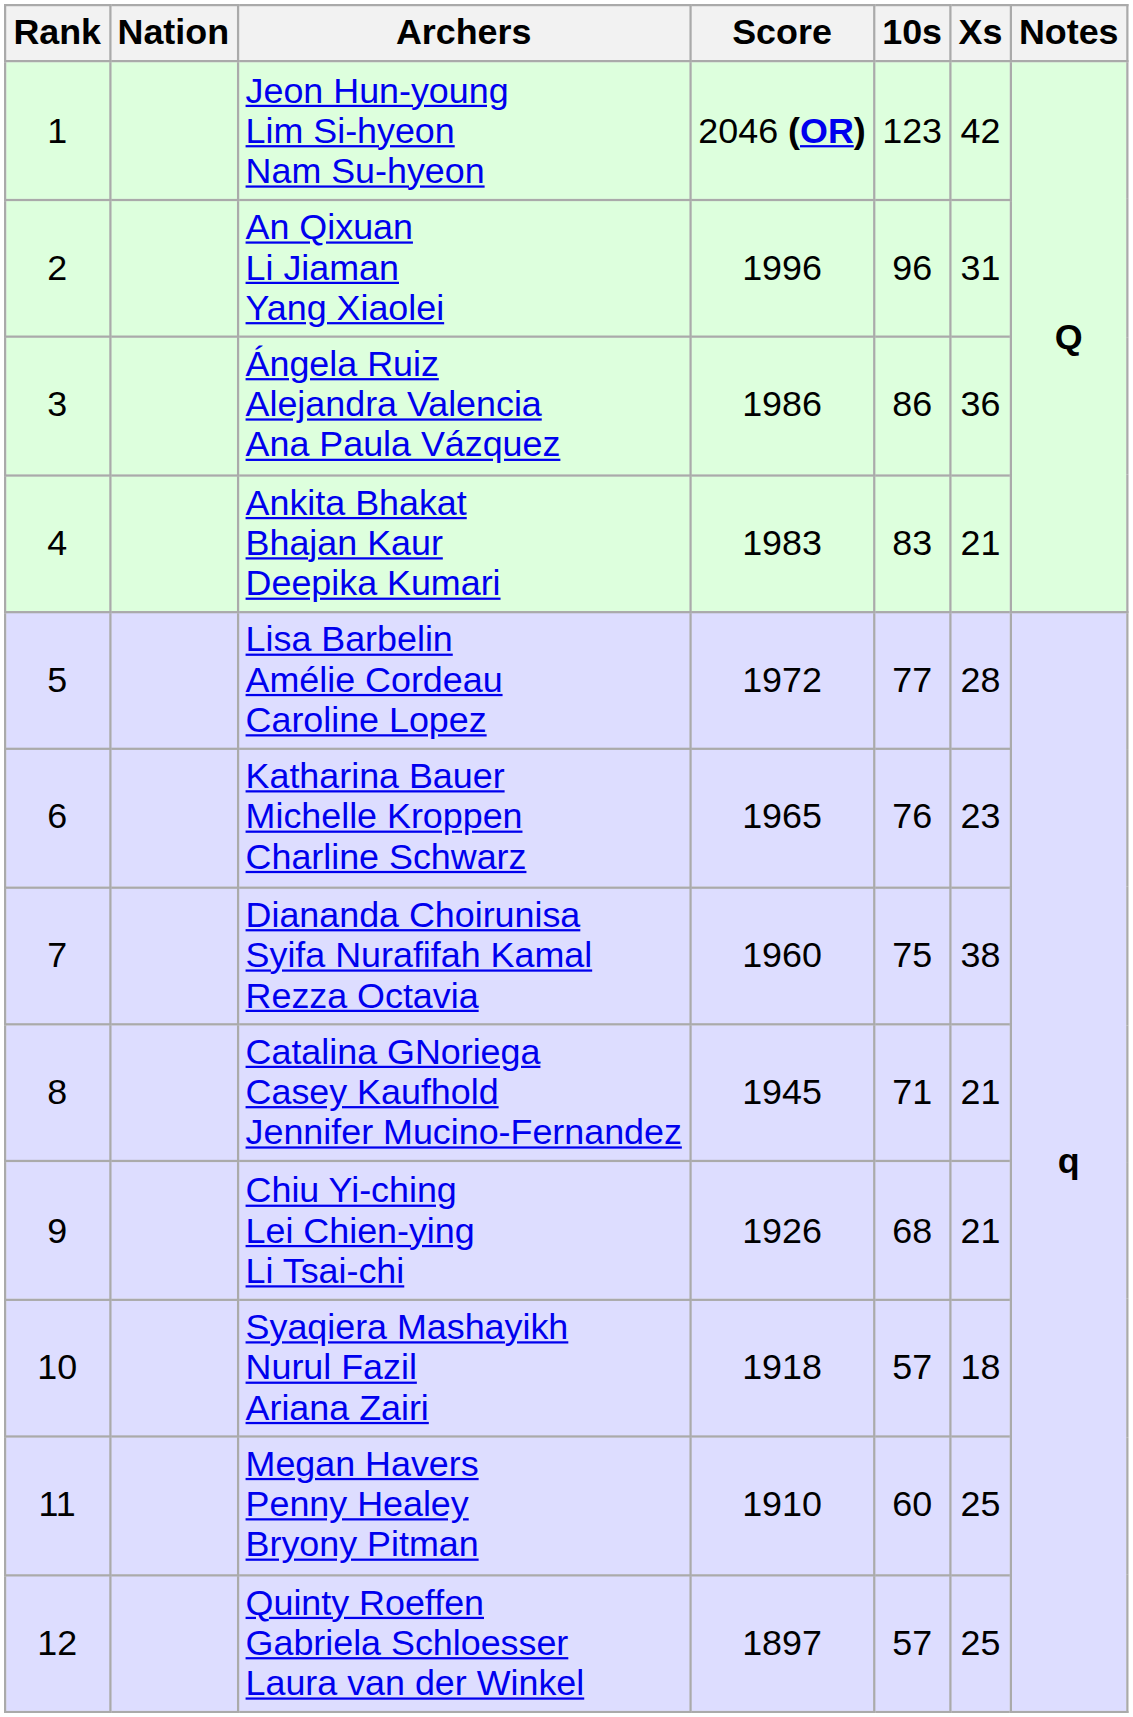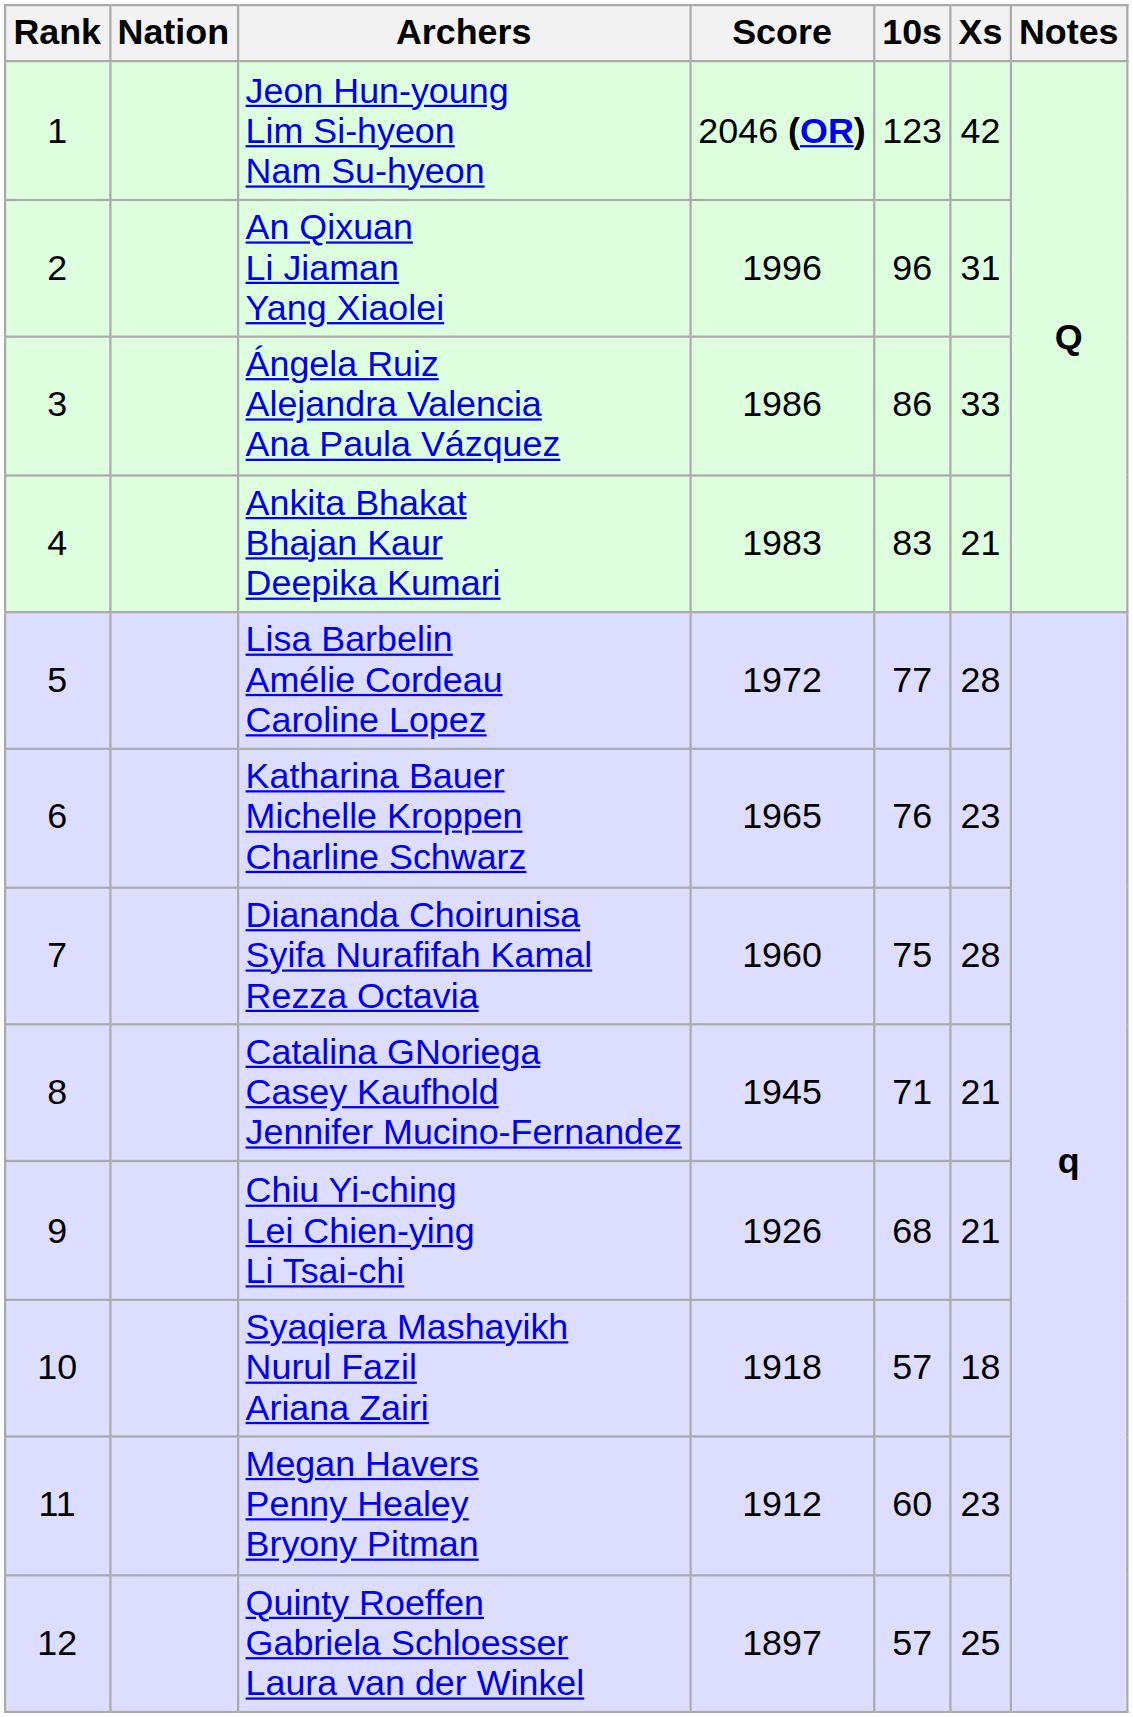 <table class="wikitable sortable" style="text-align:center">
 <tr>
 <th>Rank</th>
 <th>Nation</th>
 <th>Archers</th>
 <th>Score</th>
 <th>10s</th>
 <th>Xs</th>
 <th>Notes</th>
 </tr>
 <tr bgcolor="ddffdd">
 <td>1</td>
 <td align="left"></td>
 <td align="left"><a href='#'>Jeon Hun-young</a><br><a href='#'>Lim Si-hyeon</a><br><a href='#'>Nam Su-hyeon</a></td>
 <td>2046 <strong>(<a href='#'>OR</a>)</strong></td>
 <td>123</td>
 <td>42</td>
 <td rowspan="4"><strong>Q</strong></td>
 </tr>
 <tr bgcolor="ddffdd">
 <td>2</td>
 <td align="left"></td>
 <td align="left"><a href='#'>An Qixuan</a><br><a href='#'>Li Jiaman</a><br><a href='#'>Yang Xiaolei</a></td>
 <td>1996</td>
 <td>96</td>
 <td>31</td>
 </tr>
 <tr bgcolor="ddffdd">
 <td>3</td>
 <td align="left"></td>
 <td align="left"><a href='#'>Ángela Ruiz</a><br><a href='#'>Alejandra Valencia</a><br><a href='#'>Ana Paula Vázquez</a></td>
 <td>1986</td>
 <td>86</td>
-<td>36</td>
+<td>33</td>
 </tr>
 <tr bgcolor="ddffdd">
 <td>4</td>
 <td align="left"></td>
 <td align="left"><a href='#'>Ankita Bhakat</a><br><a href='#'>Bhajan Kaur</a><br><a href='#'>Deepika Kumari</a></td>
 <td>1983</td>
 <td>83</td>
 <td>21</td>
 </tr>
 <tr bgcolor="ddddff">
 <td>5</td>
 <td align="left"></td>
 <td align="left"><a href='#'>Lisa Barbelin</a><br><a href='#'>Amélie Cordeau</a><br><a href='#'>Caroline Lopez</a></td>
 <td>1972</td>
 <td>77</td>
 <td>28</td>
 <td rowspan="8"><strong>q</strong></td>
 </tr>
 <tr bgcolor="ddddff">
 <td>6</td>
 <td align="left"></td>
 <td align="left"><a href='#'>Katharina Bauer</a><br><a href='#'>Michelle Kroppen</a><br><a href='#'>Charline Schwarz</a></td>
 <td>1965</td>
 <td>76</td>
 <td>23</td>
 </tr>
 <tr bgcolor="ddddff">
 <td>7</td>
 <td align="left"></td>
 <td align="left"><a href='#'>Diananda Choirunisa</a><br><a href='#'>Syifa Nurafifah Kamal</a><br><a href='#'>Rezza Octavia</a></td>
 <td>1960</td>
 <td>75</td>
-<td>38</td>
+<td>28</td>
 </tr>
 <tr bgcolor="ddddff">
 <td>8</td>
 <td align="left"></td>
 <td align="left"><a href='#'>Catalina GNoriega</a><br><a href='#'>Casey Kaufhold</a><br><a href='#'>Jennifer Mucino-Fernandez</a></td>
 <td>1945</td>
 <td>71</td>
 <td>21</td>
 </tr>
 <tr bgcolor="ddddff">
 <td>9</td>
 <td align="left"></td>
 <td align="left"><a href='#'>Chiu Yi-ching</a><br><a href='#'>Lei Chien-ying</a><br><a href='#'>Li Tsai-chi</a></td>
 <td>1926</td>
 <td>68</td>
 <td>21</td>
 </tr>
 <tr bgcolor="ddddff">
 <td>10</td>
 <td align="left"></td>
 <td align="left"><a href='#'>Syaqiera Mashayikh</a><br><a href='#'>Nurul Fazil</a><br><a href='#'>Ariana Zairi</a></td>
 <td>1918</td>
 <td>57</td>
 <td>18</td>
 </tr>
 <tr bgcolor="ddddff">
 <td>11</td>
 <td align="left"></td>
 <td align="left"><a href='#'>Megan Havers</a><br><a href='#'>Penny Healey</a><br><a href='#'>Bryony Pitman</a></td>
-<td>1910</td>
+<td>1912</td>
 <td>60</td>
-<td>25</td>
+<td>23</td>
 </tr>
 <tr bgcolor="ddddff">
 <td>12</td>
 <td align="left"></td>
 <td align="left"><a href='#'>Quinty Roeffen</a><br><a href='#'>Gabriela Schloesser</a><br><a href='#'>Laura van der Winkel</a></td>
 <td>1897</td>
 <td>57</td>
 <td>25</td>
 </tr>
 </table>
